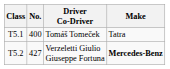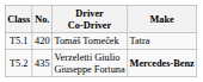 <table class="wikitable" style="font-size:85%;">
 <tr>
 <th>Class</th>
 <th>No.</th>
 <th>Driver<br>Co-Driver</th>
 <th>Make</th>
 </tr>
 <tr>
 <td align="center">T5.1</td>
-<td>400</td>
+<td>420</td>
 <td> Tomáš Tomeček</td>
 <td>Tatra</td>
 </tr>
 <tr>
 <td align="center">T5.2</td>
-<td>427</td>
+<td>435</td>
 <td> Verzeletti Giulio<br> Giuseppe Fortuna</td>
 <td><strong>Mercedes-Benz</strong></td>
 </tr>
 </table>
